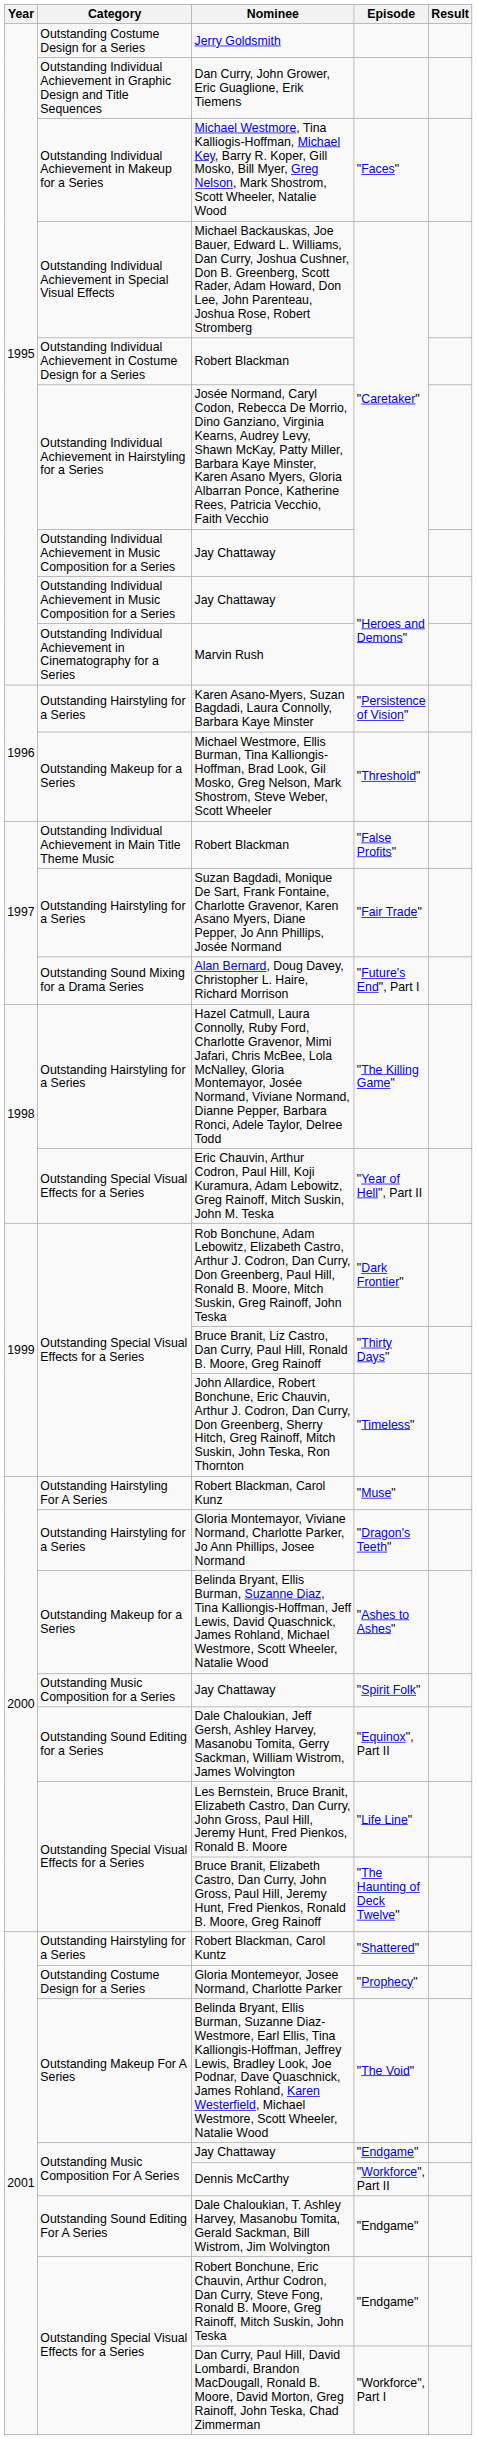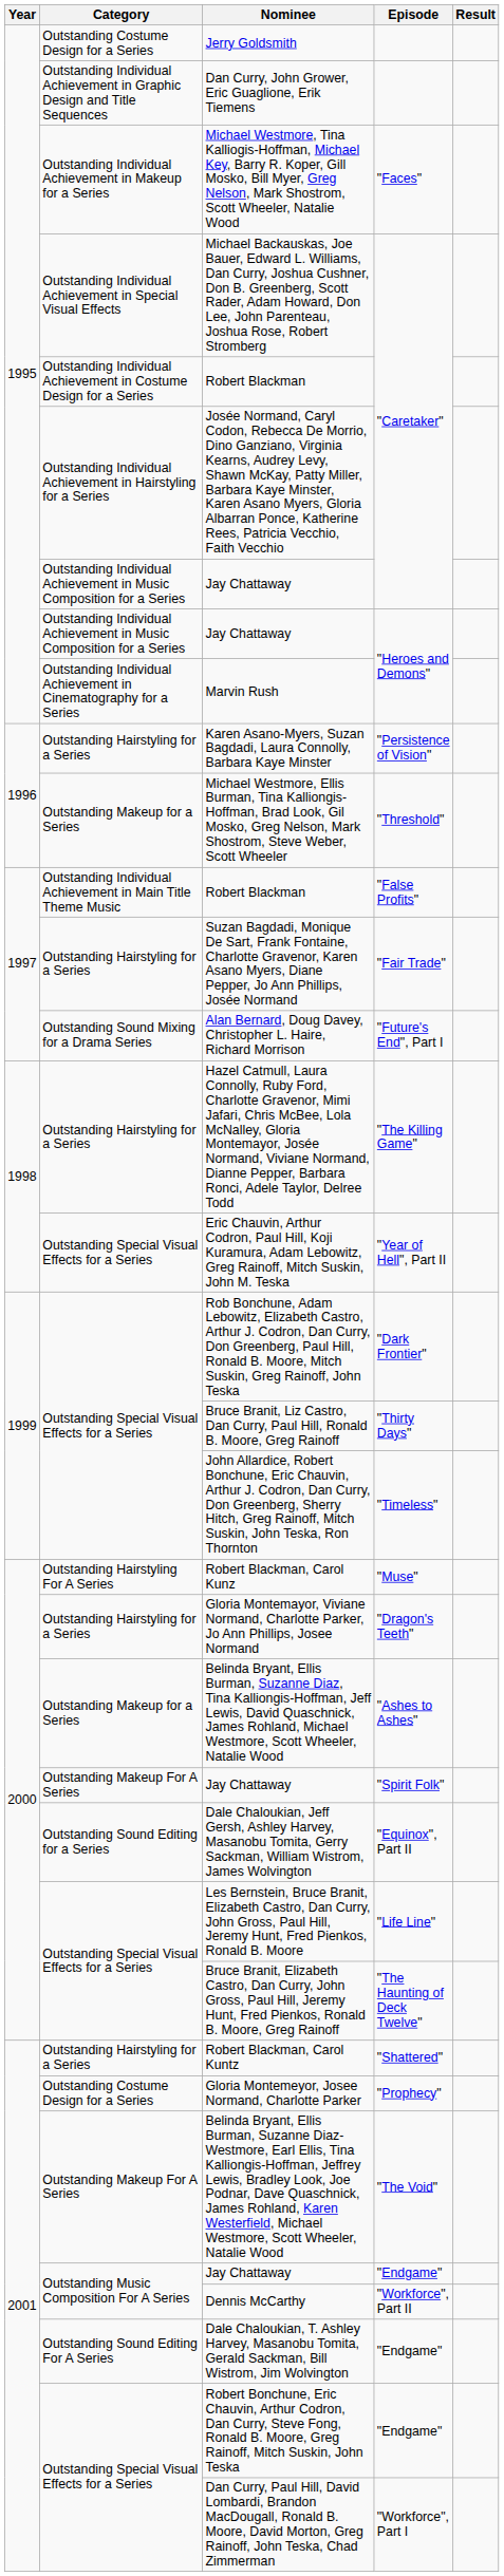 <table class="wikitable">
 <tr>
 <th width="3.5%">Year</th>
 <th width="33%">Category</th>
 <th widthe="48%">Nominee</th>
 <th width="12%">Episode</th>
 <th width="3.5%">Result</th>
 </tr>
 <tr>
 <td rowspan="9">1995</td>
 <td>Outstanding Costume Design for a Series</td>
 <td><a href='#'>Jerry Goldsmith</a></td>
 <td></td>
 <td></td>
 </tr>
 <tr>
 <td>Outstanding Individual Achievement in Graphic Design and Title Sequences</td>
 <td>Dan Curry, John Grower, Eric Guaglione, Erik Tiemens</td>
 <td></td>
 <td></td>
 </tr>
 <tr>
 <td>Outstanding Individual Achievement in Makeup for a Series</td>
 <td><a href='#'>Michael Westmore</a>, Tina Kalliogis-Hoffman, <a href='#'>Michael Key</a>, Barry R. Koper, Gill Mosko, Bill Myer, <a href='#'>Greg Nelson</a>, Mark Shostrom, Scott Wheeler, Natalie Wood</td>
 <td>"<a href='#'>Faces</a>"</td>
 <td></td>
 </tr>
 <tr>
 <td>Outstanding Individual Achievement in Special Visual Effects</td>
 <td>Michael Backauskas, Joe Bauer, Edward L. Williams, Dan Curry, Joshua Cushner, Don B. Greenberg, Scott Rader, Adam Howard, Don Lee, John Parenteau, Joshua Rose, Robert Stromberg</td>
 <td rowspan="4">"<a href='#'>Caretaker</a>"</td>
 <td></td>
 </tr>
 <tr>
 <td>Outstanding Individual Achievement in Costume Design for a Series</td>
 <td>Robert Blackman</td>
 <td></td>
 </tr>
 <tr>
 <td>Outstanding Individual Achievement in Hairstyling for a Series</td>
 <td>Josée Normand, Caryl Codon, Rebecca De Morrio, Dino Ganziano, Virginia Kearns, Audrey Levy, Shawn McKay, Patty Miller, Barbara Kaye Minster, Karen Asano Myers, Gloria Albarran Ponce, Katherine Rees, Patricia Vecchio, Faith Vecchio</td>
 <td></td>
 </tr>
 <tr>
 <td>Outstanding Individual Achievement in Music Composition for a Series</td>
 <td>Jay Chattaway</td>
 <td></td>
 </tr>
 <tr>
 <td>Outstanding Individual Achievement in Music Composition for a Series</td>
 <td>Jay Chattaway</td>
 <td rowspan="2">"<a href='#'>Heroes and Demons</a>"</td>
 <td></td>
 </tr>
 <tr>
 <td>Outstanding Individual Achievement in Cinematography for a Series</td>
 <td>Marvin Rush</td>
 <td></td>
 </tr>
 <tr>
 <td rowspan="2">1996</td>
 <td>Outstanding Hairstyling for a Series</td>
 <td>Karen Asano-Myers, Suzan Bagdadi, Laura Connolly, Barbara Kaye Minster</td>
 <td>"<a href='#'>Persistence of Vision</a>"</td>
 <td></td>
 </tr>
 <tr>
 <td>Outstanding Makeup for a Series</td>
 <td>Michael Westmore, Ellis Burman, Tina Kalliongis-Hoffman, Brad Look, Gil Mosko, Greg Nelson, Mark Shostrom, Steve Weber, Scott Wheeler</td>
 <td>"<a href='#'>Threshold</a>"</td>
 <td></td>
 </tr>
 <tr>
 <td rowspan="3">1997</td>
 <td>Outstanding Individual Achievement in Main Title Theme Music</td>
 <td>Robert Blackman</td>
 <td>"<a href='#'>False Profits</a>"</td>
 <td></td>
 </tr>
 <tr>
 <td>Outstanding Hairstyling for a Series</td>
 <td>Suzan Bagdadi, Monique De Sart, Frank Fontaine, Charlotte Gravenor, Karen Asano Myers, Diane Pepper, Jo Ann Phillips, Josée Normand</td>
 <td>"<a href='#'>Fair Trade</a>"</td>
 <td></td>
 </tr>
 <tr>
 <td>Outstanding Sound Mixing for a Drama Series</td>
 <td><a href='#'>Alan Bernard</a>, Doug Davey, Christopher L. Haire, Richard Morrison</td>
 <td>"<a href='#'>Future's End</a>", Part I</td>
 <td></td>
 </tr>
 <tr>
 <td rowspan="2">1998</td>
 <td>Outstanding Hairstyling for a Series</td>
 <td>Hazel Catmull, Laura Connolly, Ruby Ford, Charlotte Gravenor, Mimi Jafari, Chris McBee, Lola McNalley, Gloria Montemayor, Josée Normand, Viviane Normand, Dianne Pepper, Barbara Ronci, Adele Taylor, Delree Todd</td>
 <td>"<a href='#'>The Killing Game</a>"</td>
 <td></td>
 </tr>
 <tr>
 <td>Outstanding Special Visual Effects for a Series</td>
 <td>Eric Chauvin, Arthur Codron, Paul Hill, Koji Kuramura, Adam Lebowitz, Greg Rainoff, Mitch Suskin, John M. Teska</td>
 <td>"<a href='#'>Year of Hell</a>", Part II</td>
 <td></td>
 </tr>
 <tr>
 <td rowspan="3">1999</td>
 <td rowspan="3">Outstanding Special Visual Effects for a Series</td>
 <td>Rob Bonchune, Adam Lebowitz, Elizabeth Castro, Arthur J. Codron, Dan Curry, Don Greenberg, Paul Hill, Ronald B. Moore, Mitch Suskin, Greg Rainoff, John Teska</td>
 <td>"<a href='#'>Dark Frontier</a>"</td>
 <td></td>
 </tr>
 <tr>
 <td>Bruce Branit, Liz Castro, Dan Curry, Paul Hill, Ronald B. Moore, Greg Rainoff</td>
 <td>"<a href='#'>Thirty Days</a>"</td>
 <td></td>
 </tr>
 <tr>
 <td>John Allardice, Robert Bonchune, Eric Chauvin, Arthur J. Codron, Dan Curry, Don Greenberg, Sherry Hitch, Greg Rainoff, Mitch Suskin, John Teska, Ron Thornton</td>
 <td>"<a href='#'>Timeless</a>"</td>
 <td></td>
 </tr>
 <tr>
 <td rowspan="7">2000</td>
 <td>Outstanding Hairstyling For A Series</td>
 <td>Robert Blackman, Carol Kunz</td>
 <td>"<a href='#'>Muse</a>"</td>
 <td></td>
 </tr>
 <tr>
 <td>Outstanding Hairstyling for a Series</td>
 <td>Gloria Montemayor, Viviane Normand, Charlotte Parker, Jo Ann Phillips, Josee Normand</td>
 <td>"<a href='#'>Dragon's Teeth</a>"</td>
 <td></td>
 </tr>
 <tr>
 <td>Outstanding Makeup for a Series</td>
 <td>Belinda Bryant, Ellis Burman, <a href='#'>Suzanne Diaz</a>, Tina Kalliongis-Hoffman, Jeff Lewis, David Quaschnick, James Rohland, Michael Westmore, Scott Wheeler, Natalie Wood</td>
 <td>"<a href='#'>Ashes to Ashes</a>"</td>
 <td></td>
 </tr>
 <tr>
-<td>Outstanding Music Composition for a Series</td>
+<td>Outstanding Makeup For A Series</td>
 <td>Jay Chattaway</td>
 <td>"<a href='#'>Spirit Folk</a>"</td>
 <td></td>
 </tr>
 <tr>
 <td>Outstanding Sound Editing for a Series</td>
 <td>Dale Chaloukian, Jeff Gersh, Ashley Harvey, Masanobu Tomita, Gerry Sackman, William Wistrom, James Wolvington</td>
 <td>"<a href='#'>Equinox</a>", Part II</td>
 <td></td>
 </tr>
 <tr>
 <td rowspan="2">Outstanding Special Visual Effects for a Series</td>
 <td>Les Bernstein, Bruce Branit, Elizabeth Castro, Dan Curry, John Gross, Paul Hill, Jeremy Hunt, Fred Pienkos, Ronald B. Moore</td>
 <td>"<a href='#'>Life Line</a>"</td>
 <td></td>
 </tr>
 <tr>
 <td>Bruce Branit, Elizabeth Castro, Dan Curry, John Gross, Paul Hill, Jeremy Hunt, Fred Pienkos, Ronald B. Moore, Greg Rainoff</td>
 <td>"<a href='#'>The Haunting of Deck Twelve</a>"</td>
 <td></td>
 </tr>
 <tr>
 <td rowspan="8">2001</td>
 <td>Outstanding Hairstyling for a Series</td>
 <td>Robert Blackman, Carol Kuntz</td>
 <td>"<a href='#'>Shattered</a>"</td>
 <td></td>
 </tr>
 <tr>
 <td>Outstanding Costume Design for a Series</td>
 <td>Gloria Montemeyor, Josee Normand, Charlotte Parker</td>
 <td>"<a href='#'>Prophecy</a>"</td>
 <td></td>
 </tr>
 <tr>
 <td>Outstanding Makeup For A Series</td>
 <td>Belinda Bryant, Ellis Burman, Suzanne Diaz-Westmore, Earl Ellis, Tina Kalliongis-Hoffman, Jeffrey Lewis, Bradley Look, Joe Podnar, Dave Quaschnick, James Rohland, <a href='#'>Karen Westerfield</a>, Michael Westmore, Scott Wheeler, Natalie Wood</td>
 <td>"<a href='#'>The Void</a>"</td>
 <td></td>
 </tr>
 <tr>
 <td rowspan="2">Outstanding Music Composition For A Series</td>
 <td>Jay Chattaway</td>
 <td>"<a href='#'>Endgame</a>"</td>
 <td></td>
 </tr>
 <tr>
 <td>Dennis McCarthy</td>
 <td>"<a href='#'>Workforce</a>", Part II</td>
 <td></td>
 </tr>
 <tr>
 <td>Outstanding Sound Editing For A Series</td>
 <td>Dale Chaloukian, T. Ashley Harvey, Masanobu Tomita, Gerald Sackman, Bill Wistrom, Jim Wolvington</td>
 <td>"Endgame"</td>
 <td></td>
 </tr>
 <tr>
 <td rowspan="2">Outstanding Special Visual Effects for a Series</td>
 <td>Robert Bonchune, Eric Chauvin, Arthur Codron, Dan Curry, Steve Fong, Ronald B. Moore, Greg Rainoff, Mitch Suskin, John Teska</td>
 <td>"Endgame"</td>
 <td></td>
 </tr>
 <tr>
 <td>Dan Curry, Paul Hill, David Lombardi, Brandon MacDougall, Ronald B. Moore, David Morton, Greg Rainoff, John Teska, Chad Zimmerman</td>
 <td>"Workforce", Part I</td>
 <td></td>
 </tr>
 </table>
